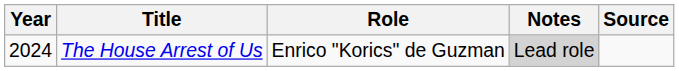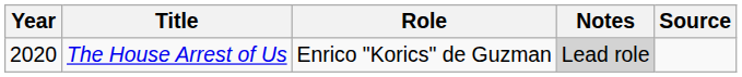 <table class="wikitable plainrowheaders sortable">
 <tr>
 <th scope="col">Year</th>
 <th scope="col">Title</th>
 <th scope="col">Role</th>
 <th scope="col" class="unsortable">Notes</th>
 <th scope="col" class="unsortable">Source</th>
 </tr>
 <tr>
-<td>2024</td>
+<td>2020</td>
 <td><em><a href='#'>The House Arrest of Us</a></em></td>
 <td>Enrico "Korics" de Guzman</td>
 <td style="background: lightgrey;">Lead role</td>
 <td></td>
 </tr>
 </table>
